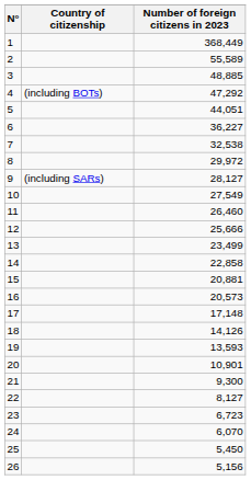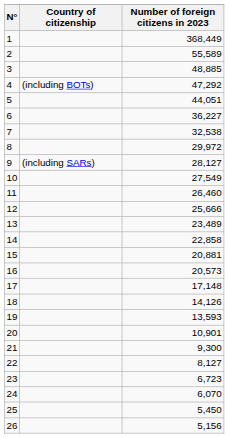 <table class="wikitable sortable static-row-numbers" border="1">
 <tr class="static-row-header" style="vertical-align:bottom">
 </tr>
 <tr>
 <th style="max-width:4em">N°</th>
 <th style="max-width:10em">Country of citizenship</th>
 <th style="max-width:10em">Number of foreign citizens in 2023</th>
 </tr>
 <tr>
 <td>1</td>
 <td></td>
 <td style="text-align:right">368,449</td>
 </tr>
 <tr>
 <td>2</td>
 <td></td>
 <td style="text-align:right">55,589</td>
 </tr>
 <tr>
 <td>3</td>
 <td></td>
 <td style="text-align:right">48,885</td>
 </tr>
 <tr>
 <td>4</td>
 <td> (including <a href='#'>BOTs</a>)</td>
 <td style="text-align:right">47,292</td>
 </tr>
 <tr>
 <td>5</td>
 <td></td>
 <td style="text-align:right">44,051</td>
 </tr>
 <tr>
 <td>6</td>
 <td></td>
 <td style="text-align:right">36,227</td>
 </tr>
 <tr>
 <td>7</td>
 <td></td>
 <td style="text-align:right">32,538</td>
 </tr>
 <tr>
 <td>8</td>
 <td></td>
 <td style="text-align:right">29,972</td>
 </tr>
 <tr>
 <td>9</td>
 <td> (including <a href='#'>SARs</a>)</td>
 <td style="text-align:right">28,127</td>
 </tr>
 <tr>
 <td>10</td>
 <td></td>
 <td style="text-align:right">27,549</td>
 </tr>
 <tr>
 <td>11</td>
 <td></td>
 <td style="text-align:right">26,460</td>
 </tr>
 <tr>
 <td>12</td>
 <td></td>
 <td style="text-align:right">25,666</td>
 </tr>
 <tr>
 <td>13</td>
 <td></td>
-<td style="text-align:right">23,499</td>
+<td style="text-align:right">23,489</td>
 </tr>
 <tr>
 <td>14</td>
 <td></td>
 <td style="text-align:right">22,858</td>
 </tr>
 <tr>
 <td>15</td>
 <td></td>
 <td style="text-align:right">20,881</td>
 </tr>
 <tr>
 <td>16</td>
 <td></td>
 <td style="text-align:right">20,573</td>
 </tr>
 <tr>
 <td>17</td>
 <td></td>
 <td style="text-align:right">17,148</td>
 </tr>
 <tr>
 <td>18</td>
 <td></td>
 <td style="text-align:right">14,126</td>
 </tr>
 <tr>
 <td>19</td>
 <td></td>
 <td style="text-align:right">13,593</td>
 </tr>
 <tr>
 <td>20</td>
 <td></td>
 <td style="text-align:right">10,901</td>
 </tr>
 <tr>
 <td>21</td>
 <td></td>
 <td style="text-align:right">9,300</td>
 </tr>
 <tr>
 <td>22</td>
 <td></td>
 <td style="text-align:right">8,127</td>
 </tr>
 <tr>
 <td>23</td>
 <td></td>
 <td style="text-align:right">6,723</td>
 </tr>
 <tr>
 <td>24</td>
 <td></td>
 <td style="text-align:right">6,070</td>
 </tr>
 <tr>
 <td>25</td>
 <td></td>
 <td style="text-align:right">5,450</td>
 </tr>
 <tr>
 <td>26</td>
 <td></td>
 <td style="text-align:right">5,156</td>
 </tr>
 </table>
